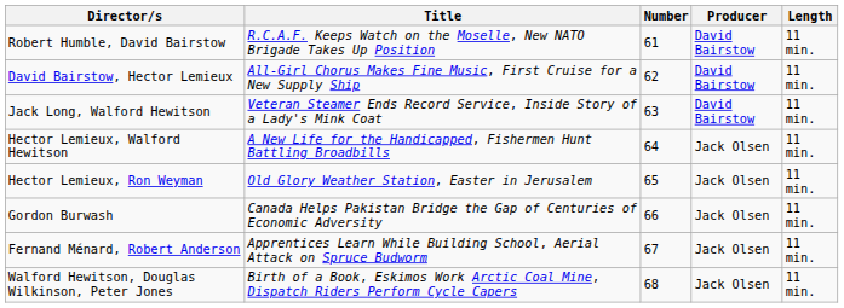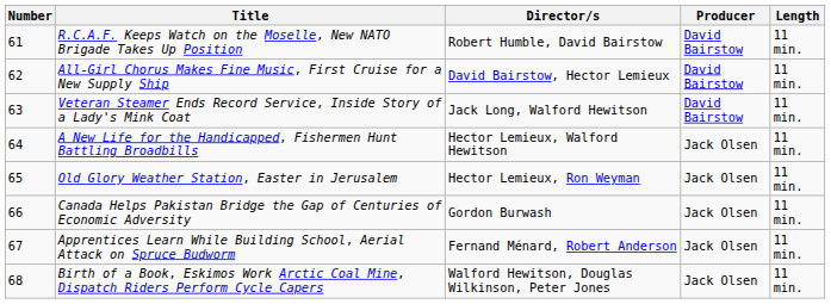 <table class=wikitable>
 <tr>
+<th>Number</th>
+<th>Title</th>
 <th>Director/s</th>
-<th>Title</th>
-<th>Number</th>
 <th>Producer</th>
 <th>Length</th>
 </tr>
 <tr>
+<td>61</td>
+<td><em><a href='#'>R.C.A.F.</a> Keeps Watch on the <a href='#'>Moselle</a></em>, <em>New NATO Brigade Takes Up <a href='#'>Position</a></em></td>
 <td>Robert Humble, David Bairstow</td>
-<td><em><a href='#'>R.C.A.F.</a> Keeps Watch on the <a href='#'>Moselle</a></em>, <em>New NATO Brigade Takes Up <a href='#'>Position</a></em></td>
-<td>61</td>
 <td><a href='#'>David Bairstow</a></td>
 <td>11 min.</td>
 </tr>
 <tr>
+<td>62</td>
+<td><em><a href='#'>All-Girl Chorus Makes Fine Music</a></em>, <em>First Cruise for a New Supply <a href='#'>Ship</a></em></td>
 <td><a href='#'>David Bairstow</a>, Hector Lemieux</td>
-<td><em><a href='#'>All-Girl Chorus Makes Fine Music</a></em>, <em>First Cruise for a New Supply <a href='#'>Ship</a></em></td>
-<td>62</td>
 <td><a href='#'>David Bairstow</a></td>
 <td>11 min.</td>
 </tr>
 <tr>
+<td>63</td>
+<td><em><a href='#'>Veteran Steamer</a> Ends Record Service</em>, <em>Inside Story of a Lady's Mink Coat</em></td>
 <td>Jack Long, Walford Hewitson</td>
-<td><em><a href='#'>Veteran Steamer</a> Ends Record Service</em>, <em>Inside Story of a Lady's Mink Coat</em></td>
-<td>63</td>
 <td><a href='#'>David Bairstow</a></td>
 <td>11 min.</td>
 </tr>
 <tr>
+<td>64</td>
+<td><em><a href='#'>A New Life for the Handicapped</a></em>, <em>Fishermen Hunt <a href='#'>Battling Broadbills</a></em></td>
 <td>Hector Lemieux, Walford Hewitson</td>
-<td><em><a href='#'>A New Life for the Handicapped</a></em>, <em>Fishermen Hunt <a href='#'>Battling Broadbills</a></em></td>
-<td>64</td>
 <td>Jack Olsen</td>
 <td>11 min.</td>
 </tr>
 <tr>
+<td>65</td>
+<td><em><a href='#'>Old Glory Weather Station</a></em>, <em>Easter in Jerusalem</em></td>
 <td>Hector Lemieux, <a href='#'>Ron Weyman</a></td>
-<td><em><a href='#'>Old Glory Weather Station</a></em>, <em>Easter in Jerusalem</em></td>
-<td>65</td>
 <td>Jack Olsen</td>
 <td>11 min.</td>
 </tr>
 <tr>
+<td>66</td>
+<td><em>Canada Helps Pakistan Bridge the Gap of Centuries of Economic Adversity</em></td>
 <td>Gordon Burwash</td>
-<td><em>Canada Helps Pakistan Bridge the Gap of Centuries of Economic Adversity</em></td>
-<td>66</td>
 <td>Jack Olsen</td>
 <td>11 min.</td>
 </tr>
 <tr>
+<td>67</td>
+<td><em>Apprentices Learn While Building School</em>, <em>Aerial Attack on <a href='#'>Spruce Budworm</a></em></td>
 <td>Fernand Ménard, <a href='#'>Robert Anderson</a></td>
-<td><em>Apprentices Learn While Building School</em>, <em>Aerial Attack on <a href='#'>Spruce Budworm</a></em></td>
-<td>67</td>
 <td>Jack Olsen</td>
 <td>11 min.</td>
 </tr>
 <tr>
+<td>68</td>
+<td><em>Birth of a Book</em>, <em>Eskimos Work <a href='#'>Arctic Coal Mine</a></em>, <em><a href='#'>Dispatch Riders Perform Cycle Capers</a></em></td>
 <td>Walford Hewitson, Douglas Wilkinson, Peter Jones</td>
-<td><em>Birth of a Book</em>, <em>Eskimos Work <a href='#'>Arctic Coal Mine</a></em>, <em><a href='#'>Dispatch Riders Perform Cycle Capers</a></em></td>
-<td>68</td>
 <td>Jack Olsen</td>
 <td>11 min.</td>
 </tr>
 </table>
